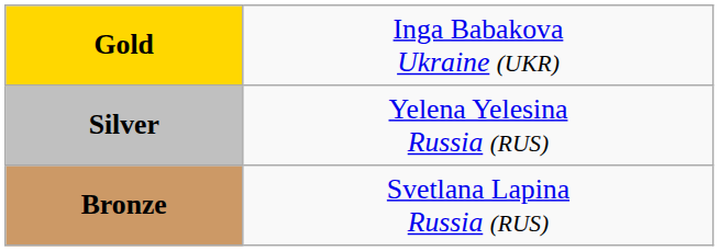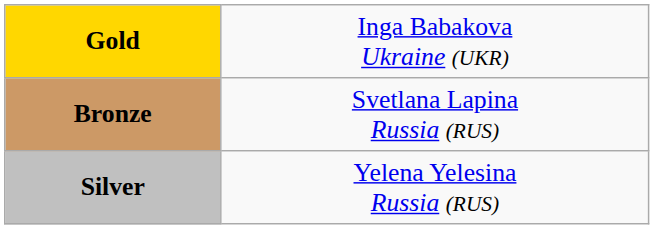 <table class="wikitable" style=" text-align:center; font-size:110%;" width="35%">
 <tr>
 <td bgcolor="gold"><strong>Gold</strong></td>
 <td> <a href='#'>Inga Babakova</a><br><em><a href='#'>Ukraine</a> <small>(UKR)</small></em></td>
 </tr>
 <tr>
+<td bgcolor="CC9966"><strong>Bronze</strong></td>
+<td> <a href='#'>Svetlana Lapina</a><br><em><a href='#'>Russia</a> <small>(RUS)</small></em></td>
+</tr>
+<tr>
 <td bgcolor="silver"><strong>Silver</strong></td>
 <td> <a href='#'>Yelena Yelesina</a><br><em><a href='#'>Russia</a> <small>(RUS)</small></em></td>
 </tr>
-<tr>
-<td bgcolor="CC9966"><strong>Bronze</strong></td>
-<td> <a href='#'>Svetlana Lapina</a><br><em><a href='#'>Russia</a> <small>(RUS)</small></em></td>
-</tr>
 </table>
